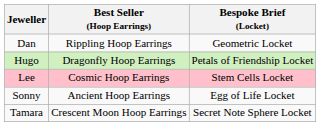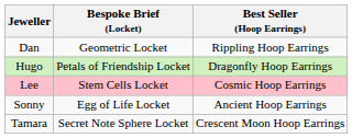 <table class="wikitable" style="text-align:center;">
 <tr>
 <th>Jeweller</th>
+<th>Bespoke Brief<br><small>(Locket)</small></th>
 <th>Best Seller<br><small>(Hoop Earrings)</small></th>
-<th>Bespoke Brief<br><small>(Locket)</small></th>
 </tr>
 <tr>
 <td>Dan</td>
+<td>Geometric Locket</td>
 <td>Rippling Hoop Earrings</td>
-<td>Geometric Locket</td>
 </tr>
 <tr style="background:#d0f0c0">
 <td>Hugo</td>
+<td>Petals of Friendship Locket</td>
 <td>Dragonfly Hoop Earrings</td>
-<td>Petals of Friendship Locket</td>
 </tr>
 <tr style="background:Pink">
 <td>Lee</td>
+<td>Stem Cells Locket</td>
 <td>Cosmic Hoop Earrings</td>
-<td>Stem Cells Locket</td>
 </tr>
 <tr>
 <td>Sonny</td>
+<td>Egg of Life Locket</td>
 <td>Ancient Hoop Earrings</td>
-<td>Egg of Life Locket</td>
 </tr>
 <tr>
 <td>Tamara</td>
+<td>Secret Note Sphere Locket</td>
 <td>Crescent Moon Hoop Earrings</td>
-<td>Secret Note Sphere Locket</td>
 </tr>
 </table>
